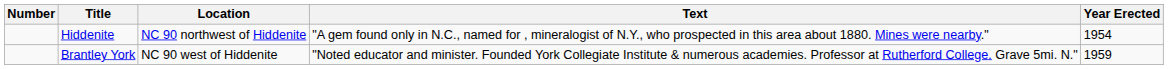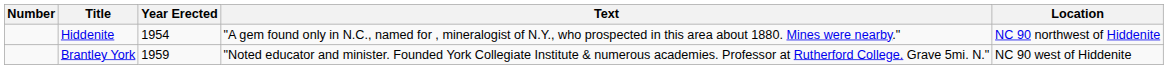 <table class="wikitable">
 <tr>
 <th>Number</th>
 <th>Title</th>
+<th>Year Erected</th>
+<th>Text</th>
 <th>Location</th>
-<th>Text</th>
-<th>Year Erected</th>
 </tr>
 <tr>
 <td></td>
 <td><a href='#'>Hiddenite</a></td>
+<td>1954</td>
+<td>"A gem found only in N.C., named for , mineralogist of N.Y., who prospected in this area about 1880. <a href='#'>Mines were nearby</a>."</td>
 <td><a href='#'>NC 90</a> northwest of <a href='#'>Hiddenite</a></td>
-<td>"A gem found only in N.C., named for , mineralogist of N.Y., who prospected in this area about 1880. <a href='#'>Mines were nearby</a>."</td>
-<td>1954</td>
 </tr>
 <tr>
 <td></td>
 <td><a href='#'>Brantley York</a></td>
+<td>1959</td>
+<td>"Noted educator and minister. Founded York Collegiate Institute & numerous academies. Professor at <a href='#'>Rutherford College.</a> Grave 5mi. N."</td>
 <td>NC 90 west of Hiddenite</td>
-<td>"Noted educator and minister. Founded York Collegiate Institute & numerous academies. Professor at <a href='#'>Rutherford College.</a> Grave 5mi. N."</td>
-<td>1959</td>
 </tr>
 </table>
